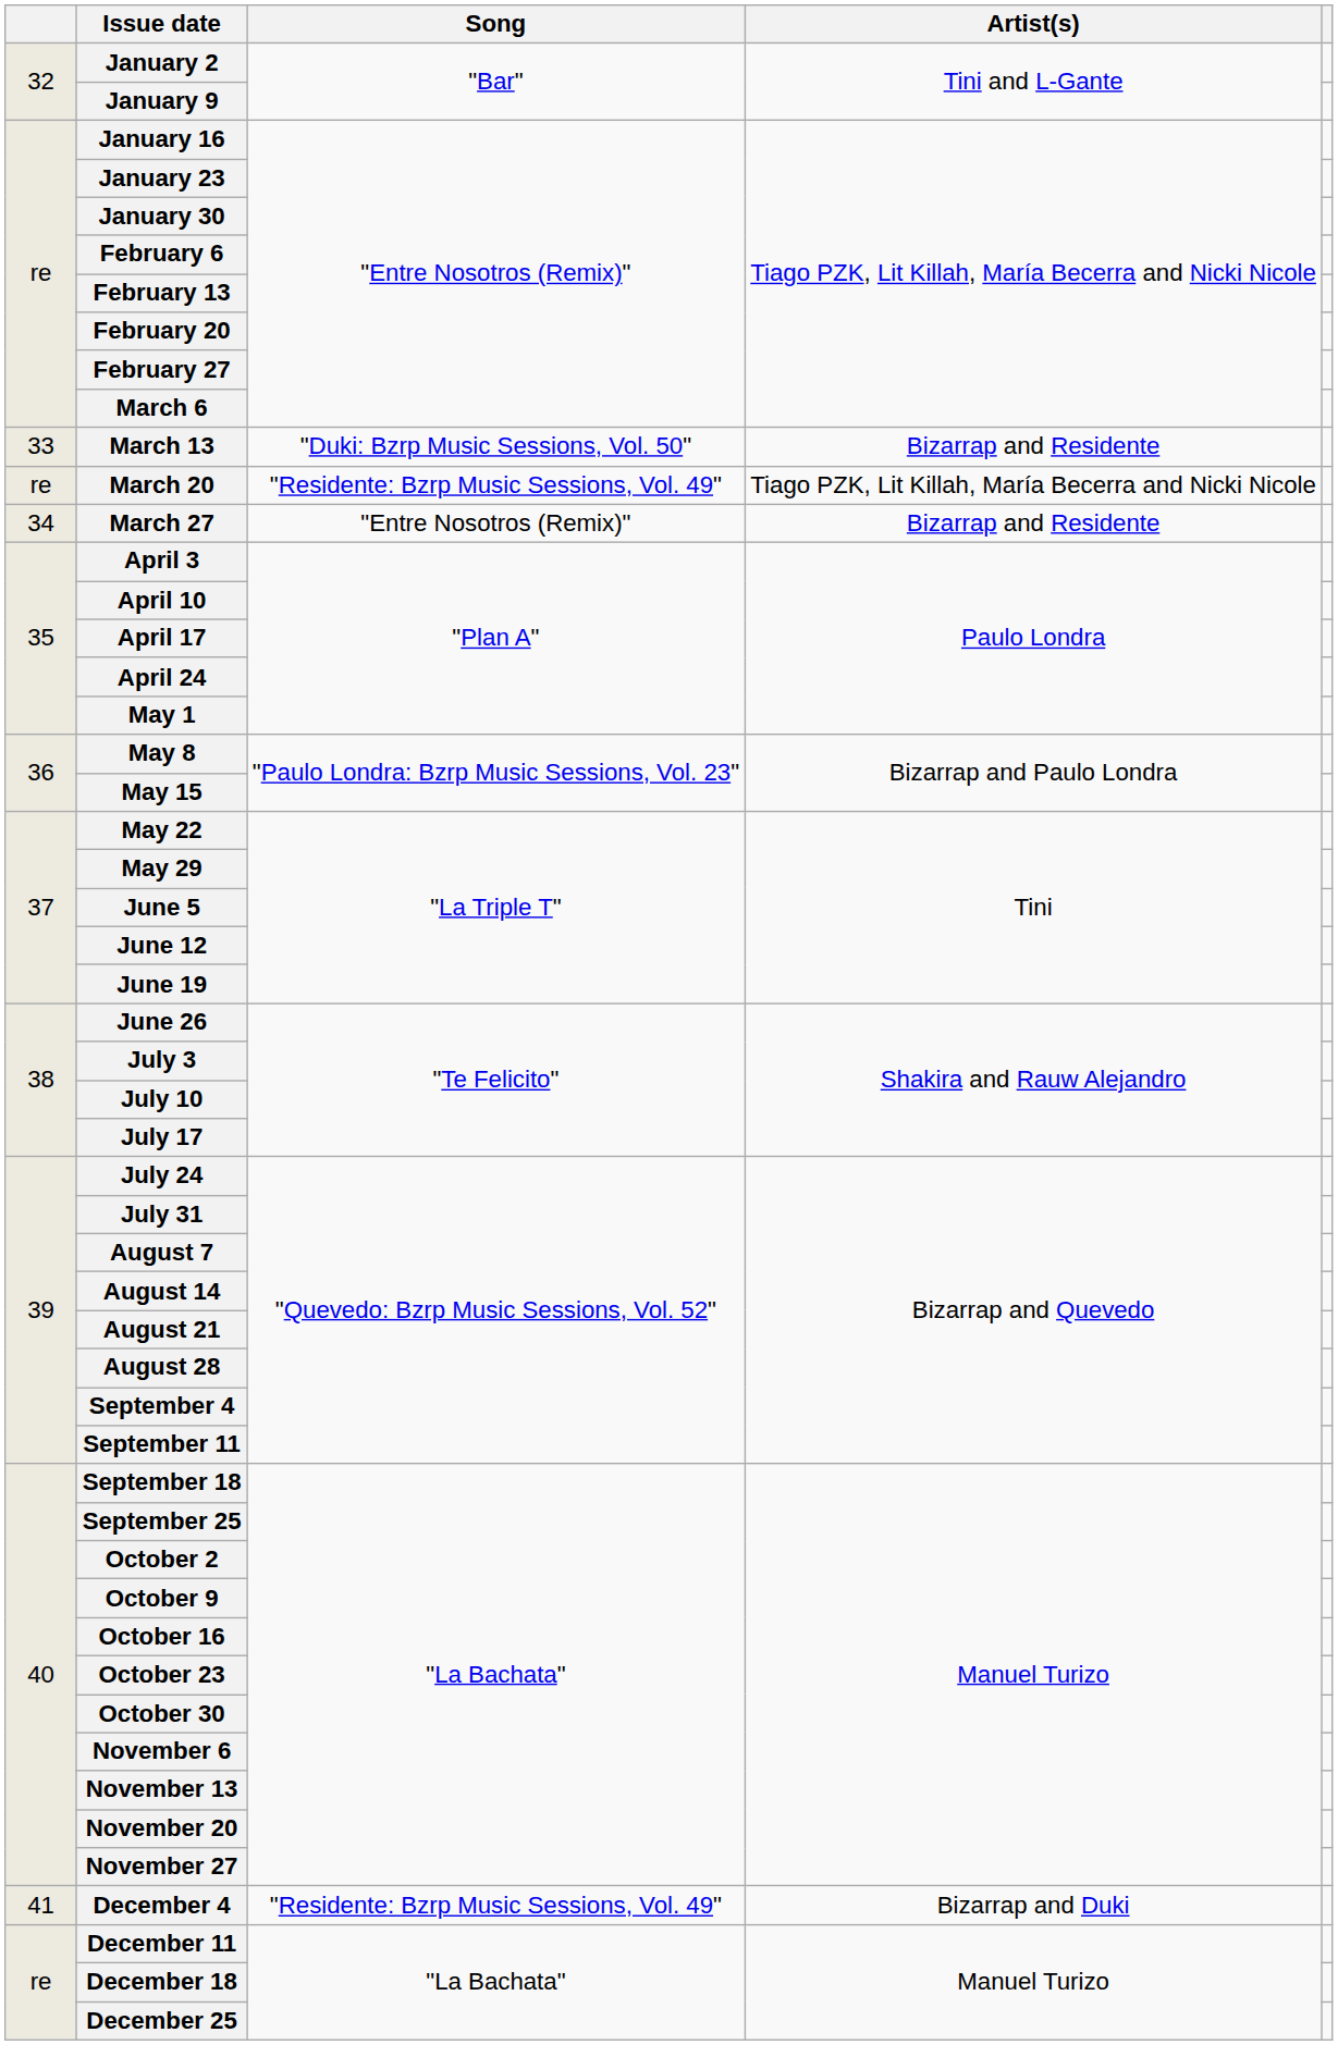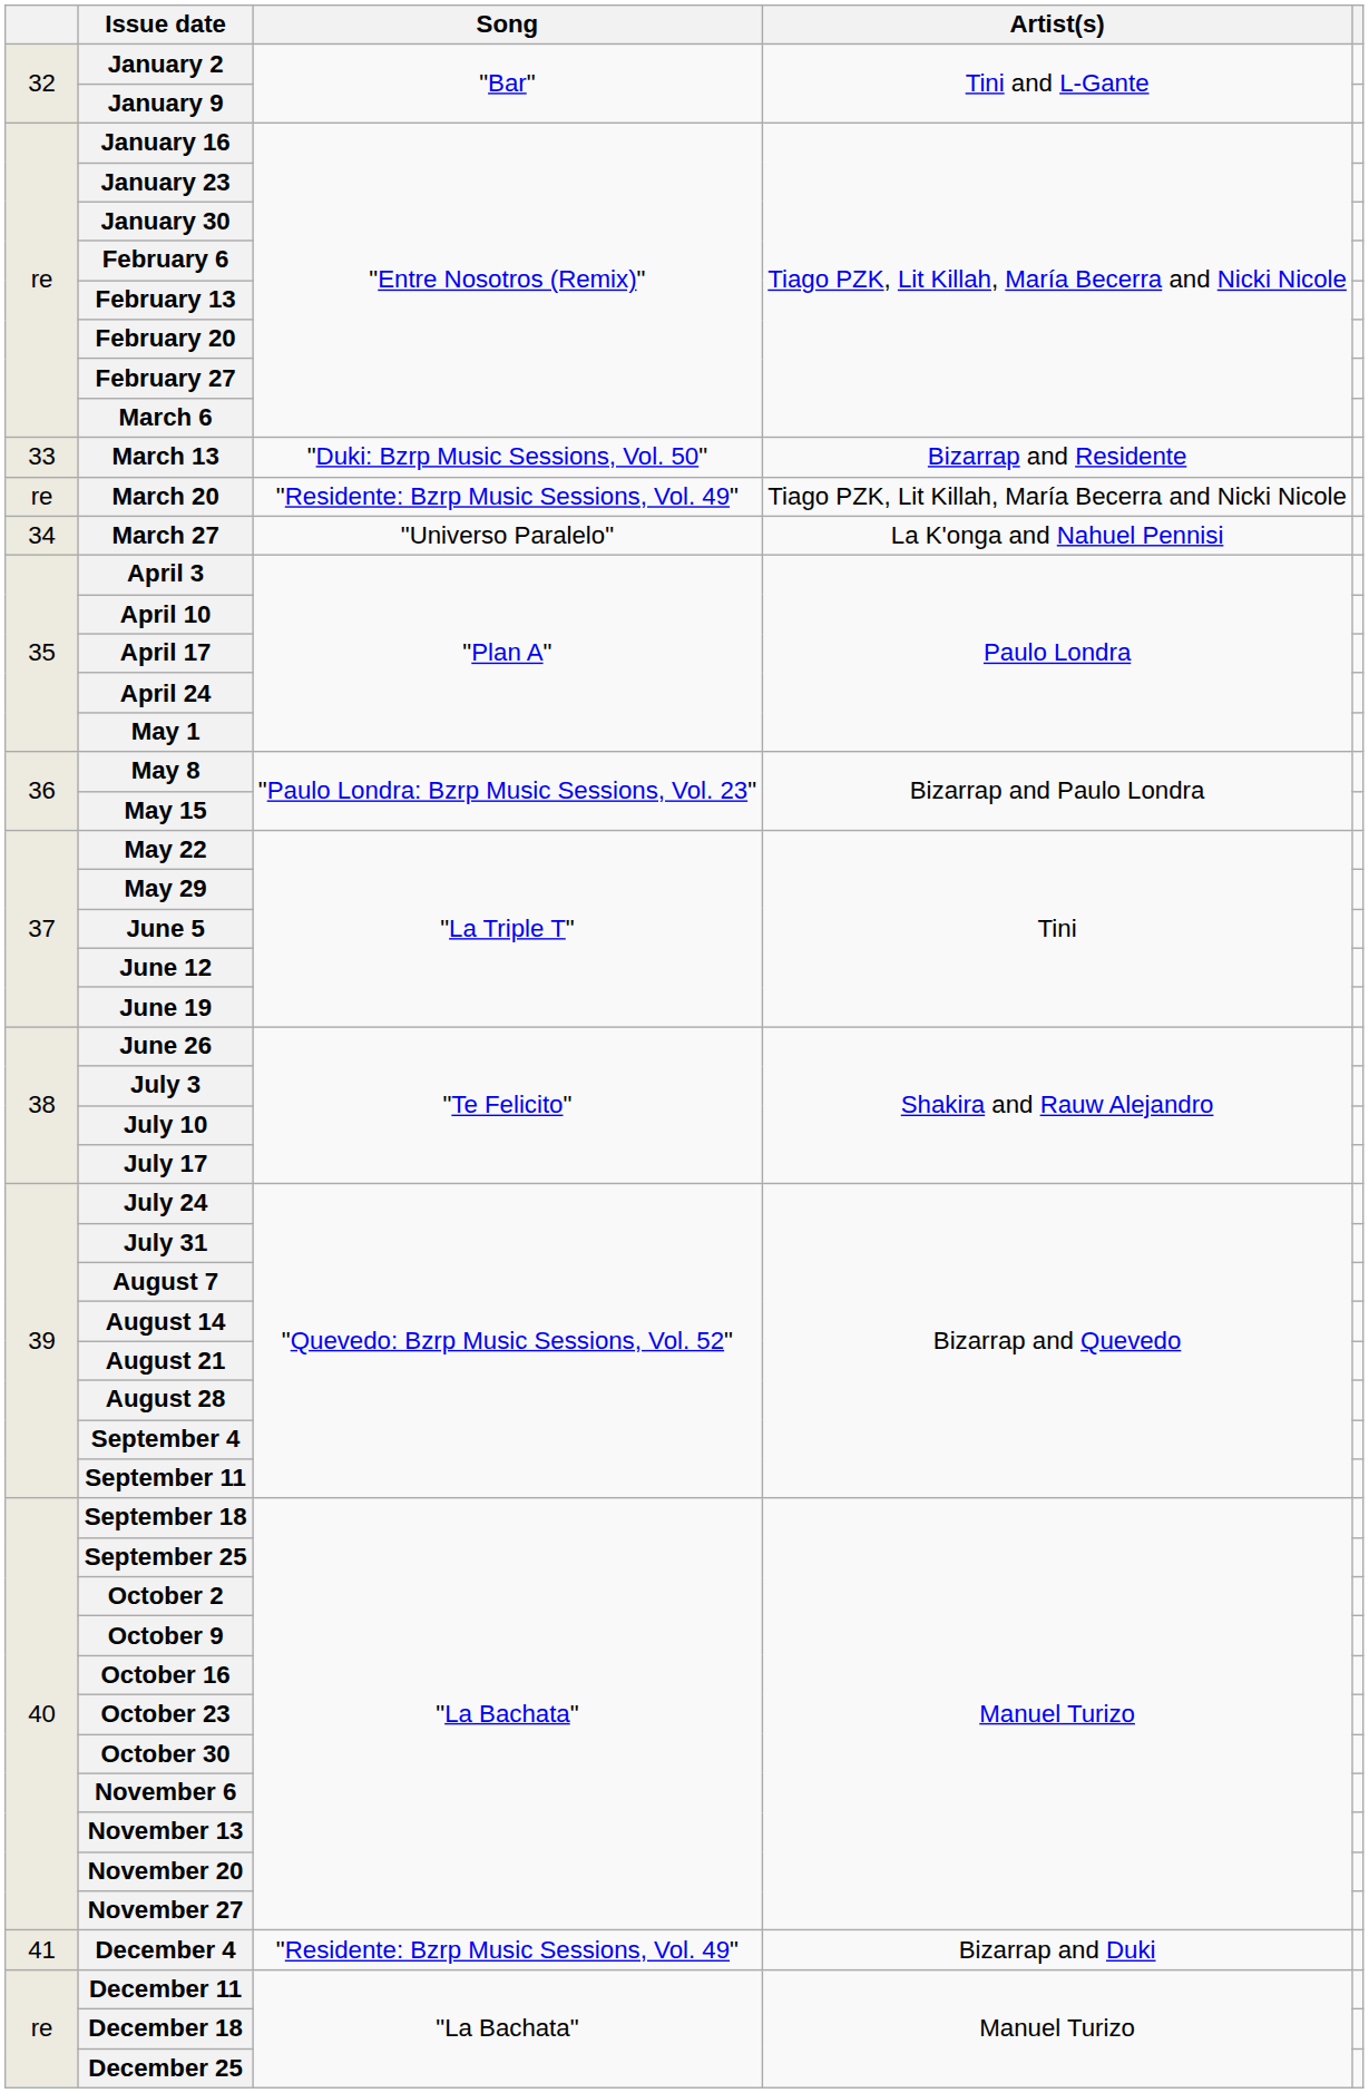 <table class="wikitable plainrowheaders" style="text-align: center">
 <tr>
 <th width=40></th>
 <th>Issue date</th>
 <th>Song</th>
 <th>Artist(s)</th>
 <th></th>
 </tr>
 <tr>
 <td bgcolor="#EDEAE0" align="center" rowspan="2">32</td>
 <th scope="row">January 2</th>
 <td rowspan="2">"<a href='#'>Bar</a>"</td>
 <td rowspan="2"><a href='#'>Tini</a> and <a href='#'>L-Gante</a></td>
 <td></td>
 </tr>
 <tr>
 <th scope="row">January 9</th>
 <td></td>
 </tr>
 <tr>
 <td bgcolor="#EDEAE0" align="center" rowspan="8">re</td>
 <th scope="row">January 16</th>
 <td rowspan="8">"<a href='#'>Entre Nosotros (Remix)</a>"</td>
 <td rowspan="8"><a href='#'>Tiago PZK</a>, <a href='#'>Lit Killah</a>, <a href='#'>María Becerra</a> and <a href='#'>Nicki Nicole</a></td>
 <td></td>
 </tr>
 <tr>
 <th scope="row">January 23</th>
 <td></td>
 </tr>
 <tr>
 <th scope="row">January 30</th>
 <td></td>
 </tr>
 <tr>
 <th scope="row">February 6</th>
 <td></td>
 </tr>
 <tr>
 <th scope="row">February 13</th>
 <td></td>
 </tr>
 <tr>
 <th scope="row">February 20</th>
 <td></td>
 </tr>
 <tr>
 <th scope="row">February 27</th>
 <td></td>
 </tr>
 <tr>
 <th scope="row">March 6</th>
 <td></td>
 </tr>
 <tr>
 <td bgcolor="#EDEAE0" align="center" rowspan="1">33</td>
 <th scope="row">March 13</th>
 <td rowspan="1">"<a href='#'>Duki: Bzrp Music Sessions, Vol. 50</a>"</td>
 <td rowspan="1"><a href='#'>Bizarrap</a> and <a href='#'>Residente</a></td>
 <td></td>
 </tr>
 <tr>
 <td bgcolor="#EDEAE0" align="center" rowspan="1">re</td>
 <th scope="row">March 20</th>
 <td rowspan="1">"<a href='#'>Residente: Bzrp Music Sessions, Vol. 49</a>"</td>
 <td rowspan="1">Tiago PZK, Lit Killah, María Becerra and Nicki Nicole</td>
 <td></td>
 </tr>
 <tr>
 <td bgcolor="#EDEAE0" align="center" rowspan="1">34</td>
 <th scope="row">March 27</th>
-<td rowspan="1">"Entre Nosotros (Remix)"</td>
-<td rowspan="1"><a href='#'>Bizarrap</a> and <a href='#'>Residente</a></td>
+<td rowspan="1">"Universo Paralelo"</td>
+<td rowspan="1">La K'onga and <a href='#'>Nahuel Pennisi</a></td>
 <td></td>
 </tr>
 <tr>
 <td bgcolor="#EDEAE0" align="center" rowspan="5">35</td>
 <th scope="row">April 3</th>
 <td rowspan="5">"<a href='#'>Plan A</a>"</td>
 <td rowspan="5"><a href='#'>Paulo Londra</a></td>
 <td></td>
 </tr>
 <tr>
 <th scope="row">April 10</th>
 <td></td>
 </tr>
 <tr>
 <th scope="row">April 17</th>
 <td></td>
 </tr>
 <tr>
 <th scope="row">April 24</th>
 <td></td>
 </tr>
 <tr>
 <th scope="row">May 1</th>
 <td></td>
 </tr>
 <tr>
 <td bgcolor="#EDEAE0" align="center" rowspan="2">36</td>
 <th scope="row">May 8</th>
 <td rowspan="2">"<a href='#'>Paulo Londra: Bzrp Music Sessions, Vol. 23</a>"</td>
 <td rowspan="2">Bizarrap and Paulo Londra</td>
 <td></td>
 </tr>
 <tr>
 <th scope="row">May 15</th>
 <td></td>
 </tr>
 <tr>
 <td bgcolor="#EDEAE0" align="center" rowspan="5">37</td>
 <th scope="row">May 22</th>
 <td rowspan="5">"<a href='#'>La Triple T</a>"</td>
 <td rowspan="5">Tini</td>
 <td></td>
 </tr>
 <tr>
 <th scope="row">May 29</th>
 <td></td>
 </tr>
 <tr>
 <th scope="row">June 5</th>
 <td></td>
 </tr>
 <tr>
 <th scope="row">June 12</th>
 <td></td>
 </tr>
 <tr>
 <th scope="row">June 19</th>
 <td></td>
 </tr>
 <tr>
 <td bgcolor="#EDEAE0" align="center" rowspan="4">38</td>
 <th scope="row">June 26</th>
 <td rowspan="4">"<a href='#'>Te Felicito</a>"</td>
 <td rowspan="4"><a href='#'>Shakira</a> and <a href='#'>Rauw Alejandro</a></td>
 <td></td>
 </tr>
 <tr>
 <th scope="row">July 3</th>
 <td></td>
 </tr>
 <tr>
 <th scope="row">July 10</th>
 <td></td>
 </tr>
 <tr>
 <th scope="row">July 17</th>
 <td></td>
 </tr>
 <tr>
 <td bgcolor="#EDEAE0" align="center" rowspan="8">39</td>
 <th scope="row">July 24</th>
 <td rowspan="8">"<a href='#'>Quevedo: Bzrp Music Sessions, Vol. 52</a>"</td>
 <td rowspan="8">Bizarrap and <a href='#'>Quevedo</a></td>
 <td></td>
 </tr>
 <tr>
 <th scope="row">July 31</th>
 <td></td>
 </tr>
 <tr>
 <th scope="row">August 7</th>
 <td></td>
 </tr>
 <tr>
 <th scope="row">August 14</th>
 <td></td>
 </tr>
 <tr>
 <th scope="row">August 21</th>
 <td></td>
 </tr>
 <tr>
 <th scope="row">August 28</th>
 <td></td>
 </tr>
 <tr>
 <th scope="row">September 4</th>
 <td></td>
 </tr>
 <tr>
 <th scope="row">September 11</th>
 <td></td>
 </tr>
 <tr>
 <td bgcolor="#EDEAE0" align="center" rowspan="11">40</td>
 <th scope="row">September 18</th>
 <td rowspan="11">"<a href='#'>La Bachata</a>"</td>
 <td rowspan="11"><a href='#'>Manuel Turizo</a></td>
 <td></td>
 </tr>
 <tr>
 <th scope="row">September 25</th>
 <td></td>
 </tr>
 <tr>
 <th scope="row">October 2</th>
 <td></td>
 </tr>
 <tr>
 <th scope="row">October 9</th>
 <td></td>
 </tr>
 <tr>
 <th scope="row">October 16</th>
 <td></td>
 </tr>
 <tr>
 <th scope="row">October 23</th>
 <td></td>
 </tr>
 <tr>
 <th scope="row">October 30</th>
 <td></td>
 </tr>
 <tr>
 <th scope="row">November 6</th>
 <td></td>
 </tr>
 <tr>
 <th scope="row">November 13</th>
 <td></td>
 </tr>
 <tr>
 <th scope="row">November 20</th>
 <td></td>
 </tr>
 <tr>
 <th scope="row">November 27</th>
 <td></td>
 </tr>
 <tr>
 <td bgcolor="#EDEAE0" align="center" rowspan="1">41</td>
 <th scope="row">December 4</th>
 <td rowspan="1">"<a href='#'>Residente: Bzrp Music Sessions, Vol. 49</a>"</td>
 <td rowspan="1">Bizarrap and <a href='#'>Duki</a></td>
 <td></td>
 </tr>
 <tr>
 <td bgcolor="#EDEAE0" align="center" rowspan="3">re</td>
 <th scope="row">December 11</th>
 <td rowspan="3">"La Bachata"</td>
 <td rowspan="3">Manuel Turizo</td>
 <td></td>
 </tr>
 <tr>
 <th scope="row">December 18</th>
 <td></td>
 </tr>
 <tr>
 <th scope="row">December 25</th>
 <td></td>
 </tr>
 </table>
